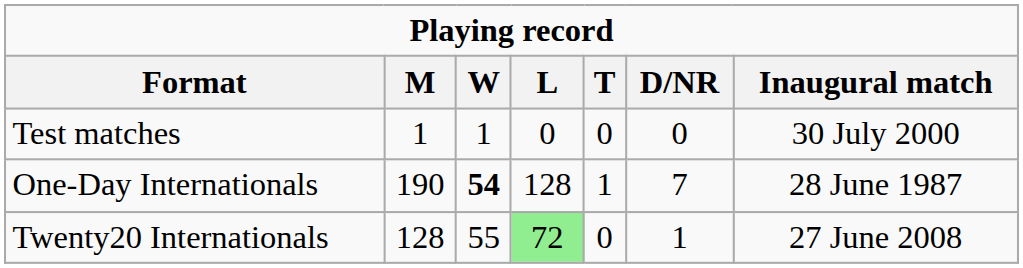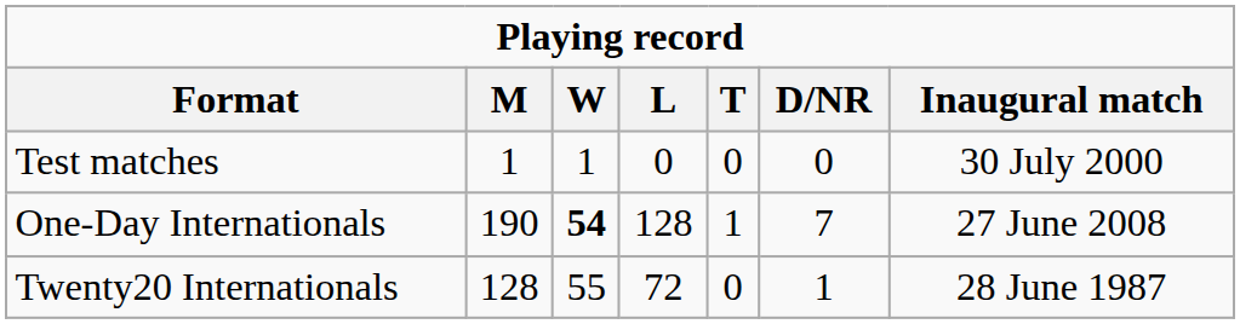 <table class="wikitable" style="text-align: center; width: 500px;">
 <tr>
 <td colspan="7" style="text-align:center;"><strong>Playing record</strong></td>
 </tr>
 <tr>
 <th>Format</th>
 <th>M</th>
 <th>W</th>
 <th>L</th>
 <th>T</th>
 <th>D/NR</th>
 <th>Inaugural match</th>
 </tr>
 <tr>
 <td style="text-align:left;">Test matches</td>
 <td>1</td>
 <td>1</td>
 <td>0</td>
 <td>0</td>
 <td>0</td>
 <td>30 July 2000</td>
 </tr>
 <tr>
 <td style="text-align:left;">One-Day Internationals</td>
 <td>190</td>
 <td><strong>54</strong></td>
 <td>128</td>
 <td>1</td>
 <td>7</td>
-<td>28 June 1987</td>
+<td>27 June 2008</td>
 </tr>
 <tr>
 <td style="text-align:left;">Twenty20 Internationals</td>
 <td>128</td>
 <td>55</td>
-<td style="background: lightgreen;">72</td>
+<td>72</td>
 <td>0</td>
 <td>1</td>
-<td>27 June 2008</td>
+<td>28 June 1987</td>
 </tr>
 </table>
